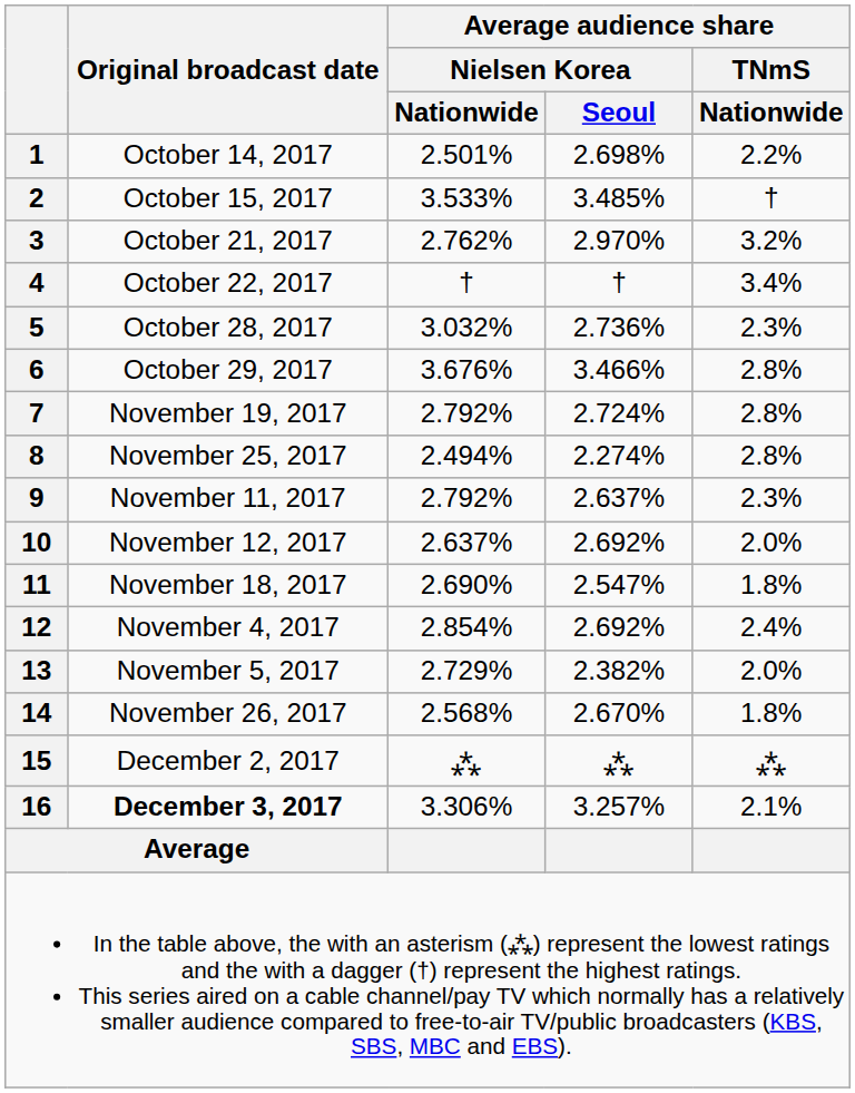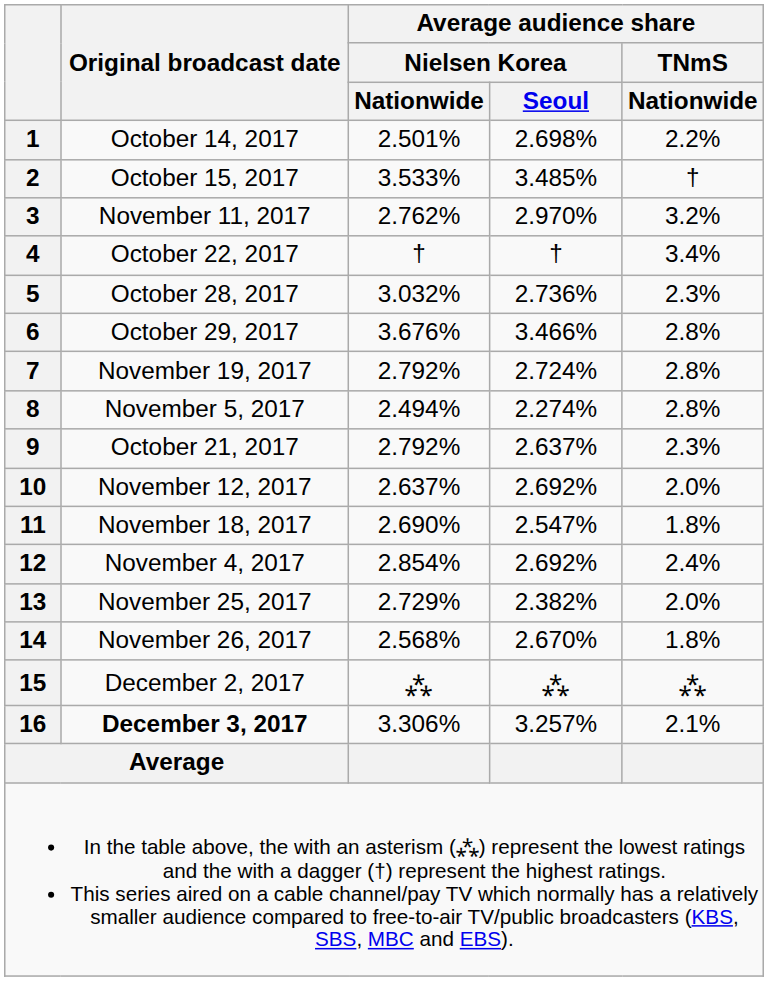 <table class="wikitable" style="text-align:center; width:500px">
 <tr>
 <th rowspan="3"></th>
 <th rowspan="3">Original broadcast date</th>
 <th colspan="3">Average audience share</th>
 </tr>
 <tr>
 <th colspan="2">Nielsen Korea</th>
 <th>TNmS</th>
 </tr>
 <tr>
 <th width="80">Nationwide</th>
 <th width="80"><a href='#'>Seoul</a></th>
 <th width="80">Nationwide</th>
 </tr>
 <tr>
 <th>1</th>
 <td>October 14, 2017</td>
 <td>2.501%</td>
 <td>2.698%</td>
 <td>2.2%</td>
 </tr>
 <tr>
 <th>2</th>
 <td>October 15, 2017</td>
 <td>3.533%</td>
 <td>3.485%</td>
 <td>†</td>
 </tr>
 <tr>
 <th>3</th>
-<td>October 21, 2017</td>
+<td>November 11, 2017</td>
 <td>2.762%</td>
 <td>2.970%</td>
 <td>3.2%</td>
 </tr>
 <tr>
 <th>4</th>
 <td>October 22, 2017</td>
 <td>†</td>
 <td>†</td>
 <td>3.4%</td>
 </tr>
 <tr>
 <th>5</th>
 <td>October 28, 2017</td>
 <td>3.032%</td>
 <td>2.736%</td>
 <td>2.3%</td>
 </tr>
 <tr>
 <th>6</th>
 <td>October 29, 2017</td>
 <td>3.676%</td>
 <td>3.466%</td>
 <td>2.8%</td>
 </tr>
 <tr>
 <th>7</th>
 <td>November 19, 2017</td>
 <td>2.792%</td>
 <td>2.724%</td>
 <td>2.8%</td>
 </tr>
 <tr>
 <th>8</th>
-<td>November 25, 2017</td>
+<td>November 5, 2017</td>
 <td>2.494%</td>
 <td>2.274%</td>
 <td>2.8%</td>
 </tr>
 <tr>
 <th>9</th>
-<td>November 11, 2017</td>
+<td>October 21, 2017</td>
 <td>2.792%</td>
 <td>2.637%</td>
 <td>2.3%</td>
 </tr>
 <tr>
 <th>10</th>
 <td>November 12, 2017</td>
 <td>2.637%</td>
 <td>2.692%</td>
 <td>2.0%</td>
 </tr>
 <tr>
 <th>11</th>
 <td>November 18, 2017</td>
 <td>2.690%</td>
 <td>2.547%</td>
 <td>1.8%</td>
 </tr>
 <tr>
 <th>12</th>
 <td>November 4, 2017</td>
 <td>2.854%</td>
 <td>2.692%</td>
 <td>2.4%</td>
 </tr>
 <tr>
 <th>13</th>
-<td>November 5, 2017</td>
+<td>November 25, 2017</td>
 <td>2.729%</td>
 <td>2.382%</td>
 <td>2.0%</td>
 </tr>
 <tr>
 <th>14</th>
 <td>November 26, 2017</td>
 <td>2.568%</td>
 <td>2.670%</td>
 <td>1.8%</td>
 </tr>
 <tr>
 <th>15</th>
 <td>December 2, 2017</td>
 <td>⁂</td>
 <td>⁂</td>
 <td>⁂</td>
 </tr>
 <tr>
 <th>16</th>
 <td><strong>December 3, 2017</strong></td>
 <td>3.306%</td>
 <td>3.257%</td>
 <td>2.1%</td>
 </tr>
 <tr>
 <th colspan="2">Average</th>
 <th></th>
 <th></th>
 <th></th>
 </tr>
 <tr>
 <td colspan="5" style="font-size:85%"><br><ul><li>In the table above, the <strong></strong> with an asterism (⁂) represent the lowest ratings and the <strong></strong> with a dagger (†) represent the highest ratings.</li><li>This series aired on a cable channel/pay TV which normally has a relatively smaller audience compared to free-to-air TV/public broadcasters (<a href='#'>KBS</a>, <a href='#'>SBS</a>, <a href='#'>MBC</a> and <a href='#'>EBS</a>).</li></ul></td>
 </tr>
 </table>
